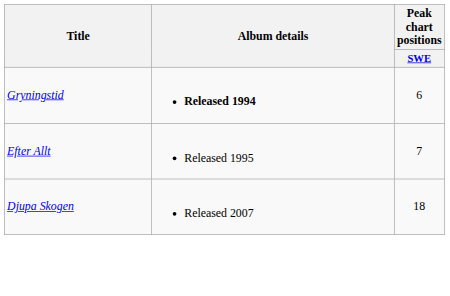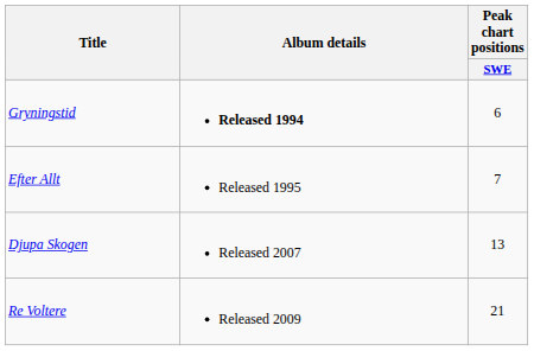 <table class="wikitable">
 <tr>
 <th scope="col" rowspan="2" style="width:12em;">Title</th>
 <th scope="col" rowspan="2" style="width:20em;">Album details</th>
 <th scope="col" colspan="1">Peak chart positions</th>
 </tr>
 <tr>
 <th scope="col" style="width:3em;font-size:90%"><a href='#'>SWE</a><br></th>
 </tr>
 <tr>
 <td scope="row" align="left"><em><a href='#'>Gryningstid</a></em></td>
 <td><strong><br><ul><li>Released 1994</li></ul></strong></td>
 <td align=center>6</td>
 </tr>
 <tr>
 <td scope="row" align="left"><em><a href='#'>Efter Allt</a></em></td>
 <td><br><ul><li>Released 1995</li></ul></td>
 <td align=center>7</td>
 </tr>
 <tr>
 <td scope="row" align="left"><em><a href='#'>Djupa Skogen</a></em></td>
 <td><br><ul><li>Released 2007</li></ul></td>
-<td align=center>18</td>
+<td align=center>13</td>
+</tr>
+<tr>
+<td scope="row" align="left"><em><a href='#'>Re Voltere</a></em></td>
+<td><br><ul><li>Released 2009</li></ul></td>
+<td align=center>21</td>
 </tr>
 </table>
